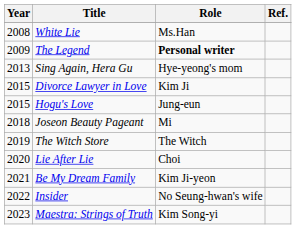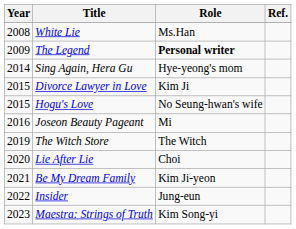 <table class="wikitable">
 <tr>
 <th>Year</th>
 <th>Title</th>
 <th>Role</th>
 <th>Ref.</th>
 </tr>
 <tr>
 </tr>
 <tr>
 <td>2008</td>
 <td><em><a href='#'>White Lie</a></em></td>
 <td>Ms.Han</td>
 <td></td>
 </tr>
 <tr>
 <td>2009</td>
 <td><em><a href='#'>The Legend</a></em></td>
 <td><strong>Personal writer</strong></td>
 <td></td>
 </tr>
 <tr>
-<td>2013</td>
+<td>2014</td>
 <td><em>Sing Again, Hera Gu</em></td>
 <td>Hye-yeong's mom</td>
 <td></td>
 </tr>
 <tr>
 <td>2015</td>
 <td><em><a href='#'>Divorce Lawyer in Love</a></em></td>
 <td>Kim Ji</td>
 <td></td>
 </tr>
 <tr>
 <td>2015</td>
 <td><em> <a href='#'>Hogu's Love</a></em></td>
-<td>Jung-eun</td>
+<td>No Seung-hwan's wife</td>
 <td></td>
 </tr>
 <tr>
-<td>2018</td>
+<td>2016</td>
 <td><em>Joseon Beauty Pageant</em></td>
 <td>Mi</td>
 <td></td>
 </tr>
 <tr>
 <td>2019</td>
 <td><em>The Witch Store</em></td>
 <td>The Witch</td>
 <td></td>
 </tr>
 <tr>
 <td>2020</td>
 <td><em><a href='#'>Lie After Lie</a></em></td>
 <td>Choi</td>
 <td></td>
 </tr>
 <tr>
 <td>2021</td>
 <td><em><a href='#'>Be My Dream Family</a></em></td>
 <td>Kim Ji-yeon</td>
 <td></td>
 </tr>
 <tr>
 <td>2022</td>
 <td><em><a href='#'>Insider</a></em></td>
-<td>No Seung-hwan's wife</td>
+<td>Jung-eun</td>
 <td></td>
 </tr>
 <tr>
 <td>2023</td>
 <td><em><a href='#'>Maestra: Strings of Truth</a></em></td>
 <td>Kim Song-yi</td>
 <td></td>
 </tr>
 </table>
